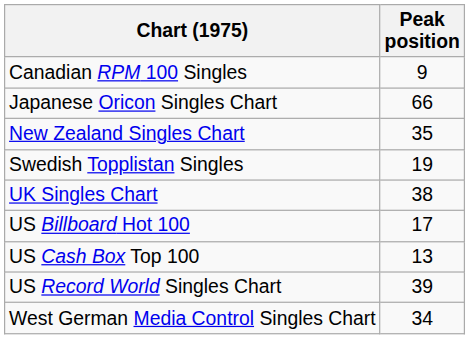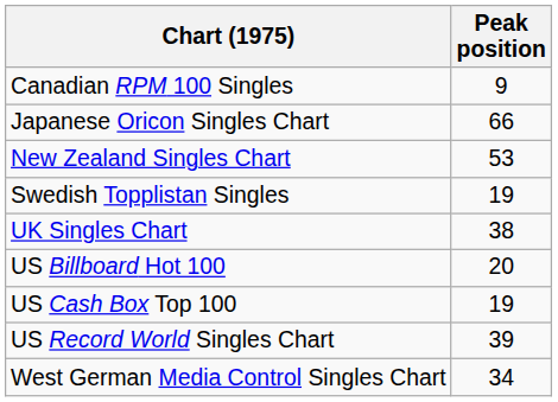 <table class="wikitable sortable">
 <tr>
 <th>Chart (1975)</th>
 <th>Peak<br>position</th>
 </tr>
 <tr>
 <td>Canadian <a href='#'><em>RPM</em> 100</a> Singles</td>
 <td style="text-align:center;">9</td>
 </tr>
 <tr>
 <td>Japanese <a href='#'>Oricon</a> Singles Chart</td>
 <td style="text-align:center;">66</td>
 </tr>
 <tr>
 <td align="left"><a href='#'>New Zealand Singles Chart</a></td>
-<td style="text-align:center;">35</td>
+<td style="text-align:center;">53</td>
 </tr>
 <tr>
 <td>Swedish <a href='#'>Topplistan</a> Singles</td>
 <td style="text-align:center;">19</td>
 </tr>
 <tr>
 <td><a href='#'>UK Singles Chart</a></td>
 <td style="text-align:center;">38</td>
 </tr>
 <tr>
 <td>US <a href='#'><em>Billboard</em> Hot 100</a></td>
-<td style="text-align:center;">17</td>
+<td style="text-align:center;">20</td>
 </tr>
 <tr>
 <td>US <em><a href='#'>Cash Box</a></em> Top 100</td>
-<td style="text-align:center;">13</td>
+<td style="text-align:center;">19</td>
 </tr>
 <tr>
 <td>US <em><a href='#'>Record World</a></em> Singles Chart</td>
 <td style="text-align:center;">39</td>
 </tr>
 <tr>
 <td>West German <a href='#'>Media Control</a> Singles Chart</td>
 <td style="text-align:center;">34</td>
 </tr>
 </table>
